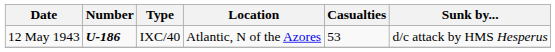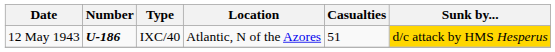 <table class="wikitable" style="margin:1em auto;">
 <tr>
 <th>Date</th>
 <th>Number</th>
 <th>Type</th>
 <th>Location</th>
 <th>Casualties</th>
 <th>Sunk by...</th>
 </tr>
 <tr>
 <td>12 May 1943</td>
 <td><strong><em>U-186</em></strong></td>
 <td>IXC/40</td>
 <td>Atlantic, N of the <a href='#'>Azores</a><br></td>
-<td>53</td>
-<td>d/c attack by HMS <em>Hesperus</em></td>
+<td>51</td>
+<td style="background: gold;">d/c attack by HMS <em>Hesperus</em></td>
 </tr>
 <tr>
 </tr>
 </table>
